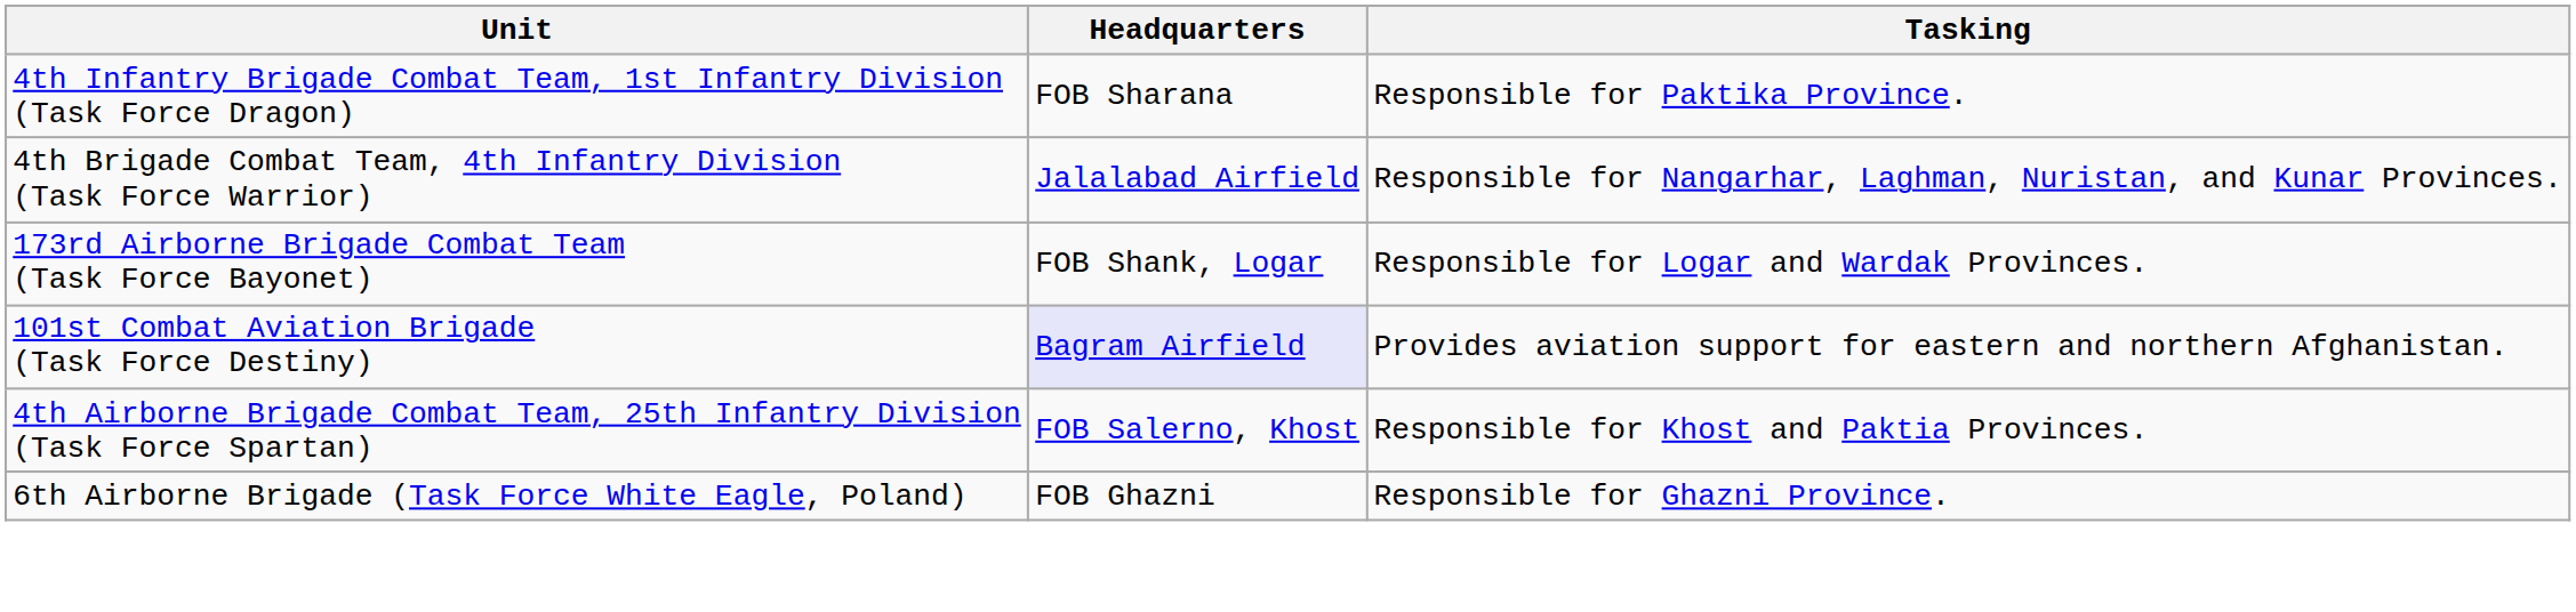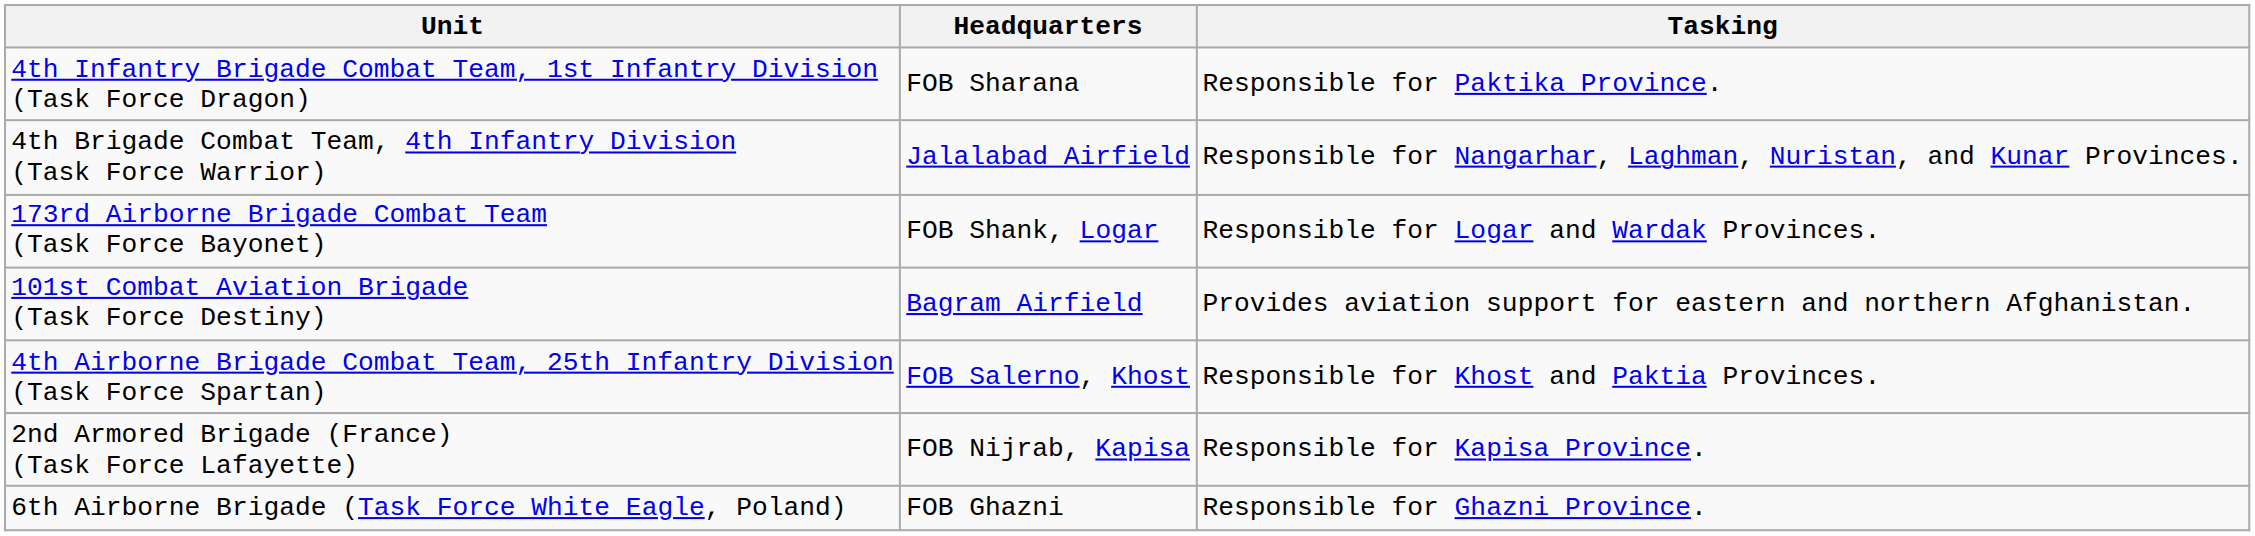 <table class="wikitable">
 <tr>
 <th>Unit</th>
 <th>Headquarters</th>
 <th>Tasking</th>
 </tr>
 <tr>
 <td><a href='#'>4th Infantry Brigade Combat Team, 1st Infantry Division</a><br>(Task Force Dragon)</td>
 <td>FOB Sharana</td>
 <td>Responsible for <a href='#'>Paktika Province</a>.</td>
 </tr>
 <tr>
 <td>4th Brigade Combat Team, <a href='#'>4th Infantry Division</a><br>(Task Force Warrior)</td>
 <td><a href='#'>Jalalabad Airfield</a></td>
 <td>Responsible for <a href='#'>Nangarhar</a>, <a href='#'>Laghman</a>, <a href='#'>Nuristan</a>, and <a href='#'>Kunar</a> Provinces.</td>
 </tr>
 <tr>
 <td><a href='#'>173rd Airborne Brigade Combat Team</a><br>(Task Force Bayonet)</td>
 <td>FOB Shank, <a href='#'>Logar</a></td>
 <td>Responsible for <a href='#'>Logar</a> and <a href='#'>Wardak</a> Provinces.</td>
 </tr>
 <tr>
 <td><a href='#'>101st Combat Aviation Brigade</a><br>(Task Force Destiny)</td>
-<td style="background: lavender;"><a href='#'>Bagram Airfield</a></td>
+<td><a href='#'>Bagram Airfield</a></td>
 <td>Provides aviation support for eastern and northern Afghanistan.</td>
 </tr>
 <tr>
 <td><a href='#'>4th Airborne Brigade Combat Team, 25th Infantry Division</a><br>(Task Force Spartan)</td>
 <td><a href='#'>FOB Salerno</a>, <a href='#'>Khost</a></td>
 <td>Responsible for <a href='#'>Khost</a> and <a href='#'>Paktia</a> Provinces.</td>
 </tr>
 <tr>
+<td>2nd Armored Brigade (France)<br>(Task Force Lafayette)</td>
+<td>FOB Nijrab, <a href='#'>Kapisa</a></td>
+<td>Responsible for <a href='#'>Kapisa Province</a>.</td>
+</tr>
+<tr>
 <td>6th Airborne Brigade (<a href='#'>Task Force White Eagle</a>, Poland)</td>
 <td>FOB Ghazni</td>
 <td>Responsible for <a href='#'>Ghazni Province</a>.</td>
 </tr>
 </table>
